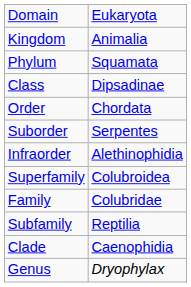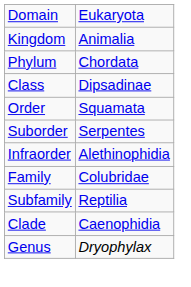 <table class="wikitable mw-collapsible mw-collapsed">
 <tr>
 <td><a href='#'>Domain</a></td>
 <td><a href='#'>Eukaryota</a></td>
 </tr>
 <tr>
 <td><a href='#'>Kingdom</a></td>
 <td><a href='#'>Animalia</a></td>
 </tr>
 <tr>
 <td><a href='#'>Phylum</a></td>
-<td><a href='#'>Squamata</a></td>
+<td><a href='#'>Chordata</a></td>
 </tr>
 <tr>
 <td><a href='#'>Class</a></td>
 <td><a href='#'>Dipsadinae</a></td>
 </tr>
 <tr>
 <td><a href='#'>Order</a></td>
-<td><a href='#'>Chordata</a></td>
+<td><a href='#'>Squamata</a></td>
 </tr>
 <tr>
 <td><a href='#'>Suborder</a></td>
 <td><a href='#'>Serpentes</a></td>
 </tr>
 <tr>
 <td><a href='#'>Infraorder</a></td>
 <td><a href='#'>Alethinophidia</a></td>
-</tr>
-<tr>
-<td><a href='#'>Superfamily</a></td>
-<td><a href='#'>Colubroidea</a></td>
 </tr>
 <tr>
 <td><a href='#'>Family</a></td>
 <td><a href='#'>Colubridae</a></td>
 </tr>
 <tr>
 <td><a href='#'>Subfamily</a></td>
 <td><a href='#'>Reptilia</a></td>
 </tr>
 <tr>
 <td><a href='#'>Clade</a></td>
 <td><a href='#'>Caenophidia</a></td>
 </tr>
 <tr>
 <td><a href='#'>Genus</a></td>
 <td><em>Dryophylax</em></td>
 </tr>
 </table>
